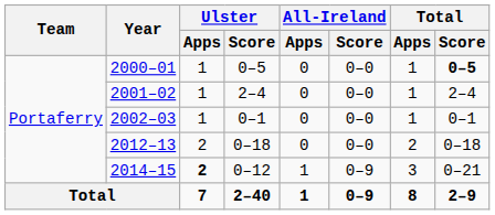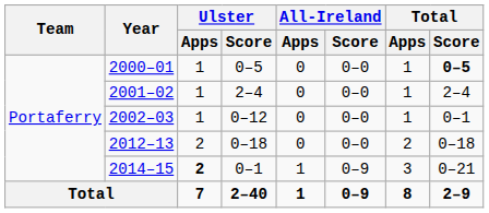 <table class="wikitable" style="text-align:center">
 <tr>
 <th rowspan="2">Team</th>
 <th rowspan="2">Year</th>
 <th colspan="2"><a href='#'>Ulster</a></th>
 <th colspan="2"><a href='#'>All-Ireland</a></th>
 <th colspan="2">Total</th>
 </tr>
 <tr>
 <th>Apps</th>
 <th>Score</th>
 <th>Apps</th>
 <th>Score</th>
 <th>Apps</th>
 <th>Score</th>
 </tr>
 <tr>
 <td rowspan="5"><a href='#'>Portaferry</a></td>
 <td><a href='#'>2000–01</a></td>
 <td>1</td>
 <td>0–5</td>
 <td>0</td>
 <td>0–0</td>
 <td>1</td>
 <td><strong>0–5</strong></td>
 </tr>
 <tr>
 <td><a href='#'>2001–02</a></td>
 <td>1</td>
 <td>2–4</td>
 <td>0</td>
 <td>0–0</td>
 <td>1</td>
 <td>2–4</td>
 </tr>
 <tr>
 <td><a href='#'>2002–03</a></td>
 <td>1</td>
-<td>0–1</td>
+<td>0–12</td>
 <td>0</td>
 <td>0–0</td>
 <td>1</td>
 <td>0–1</td>
 </tr>
 <tr>
 <td><a href='#'>2012–13</a></td>
 <td>2</td>
 <td>0–18</td>
 <td>0</td>
 <td>0–0</td>
 <td>2</td>
 <td>0–18</td>
 </tr>
 <tr>
 <td><a href='#'>2014–15</a></td>
 <td><strong>2</strong></td>
-<td>0–12</td>
+<td>0–1</td>
 <td>1</td>
 <td>0–9</td>
 <td>3</td>
 <td>0–21</td>
 </tr>
 <tr>
 <th colspan="2">Total</th>
 <td><strong>7</strong></td>
 <td><strong>2–40</strong></td>
 <td><strong>1</strong></td>
 <td><strong>0–9</strong></td>
 <td><strong>8</strong></td>
 <td><strong>2–9</strong></td>
 </tr>
 </table>
